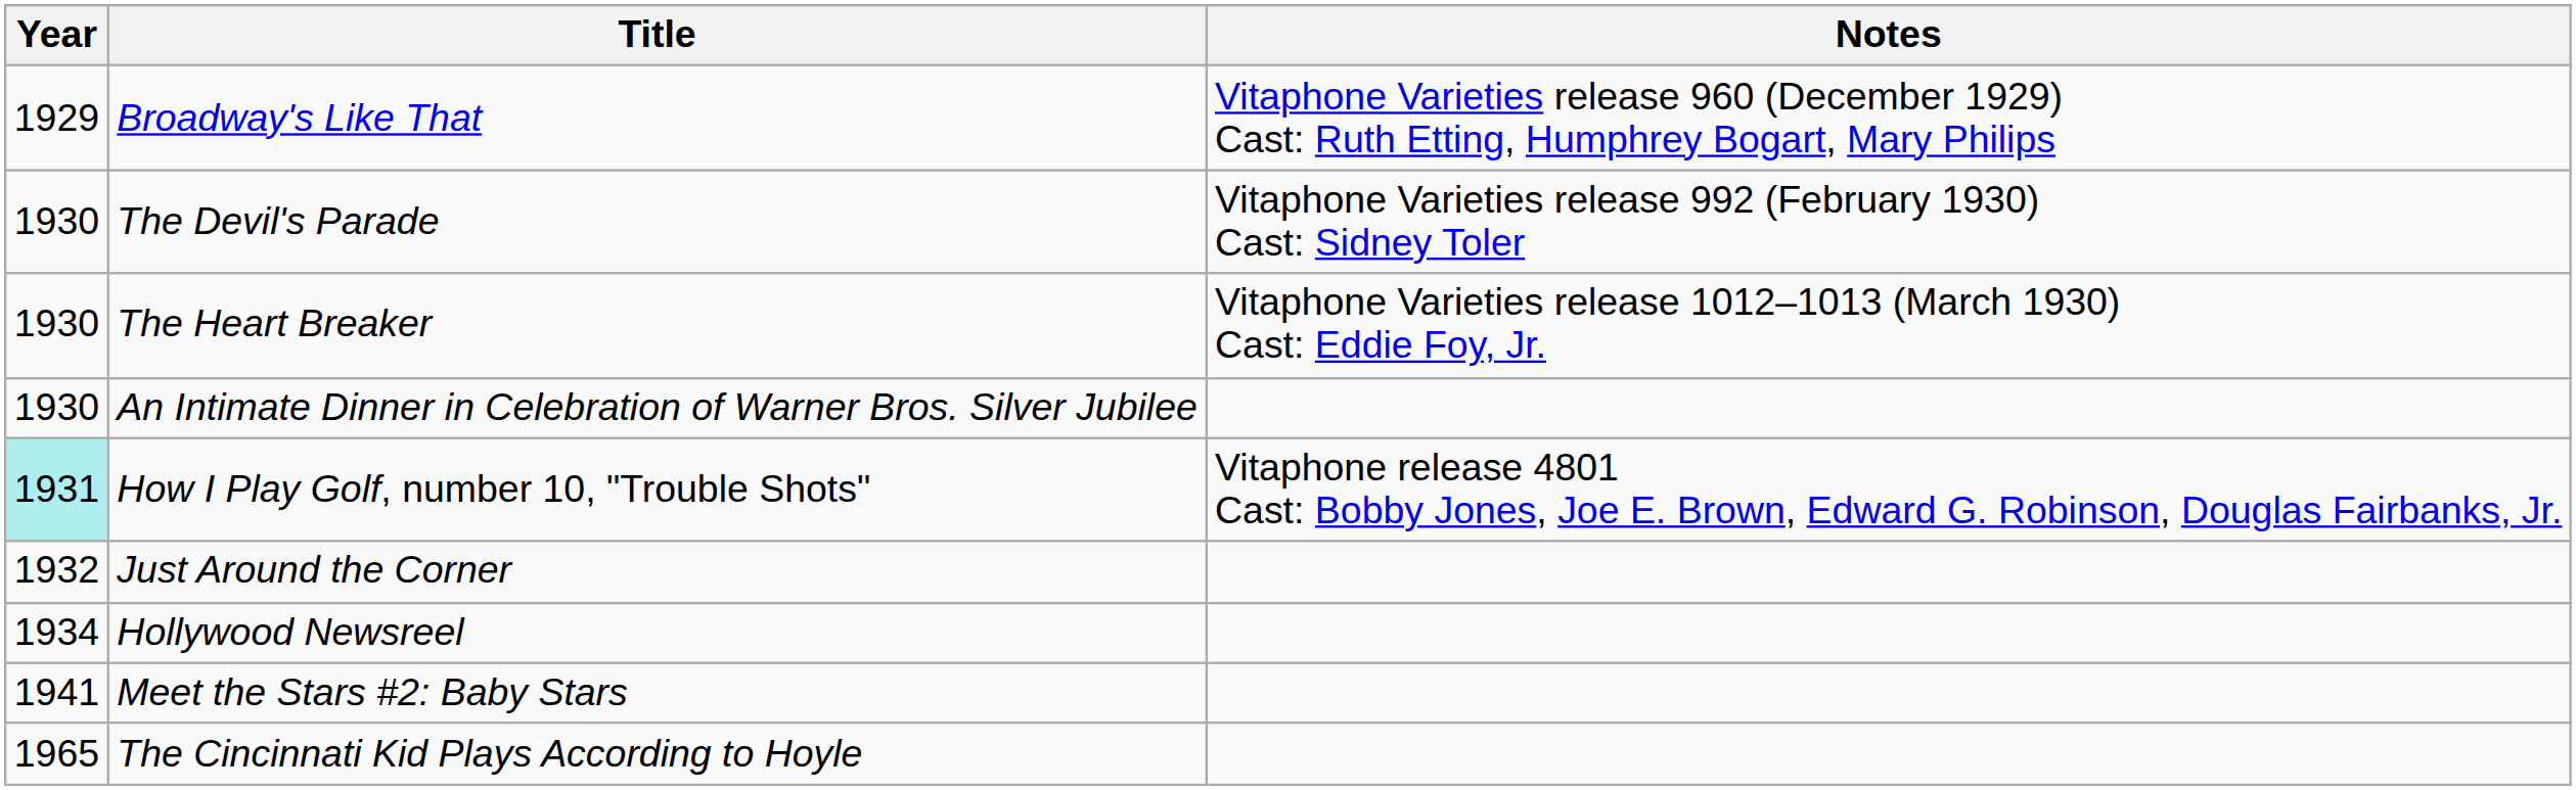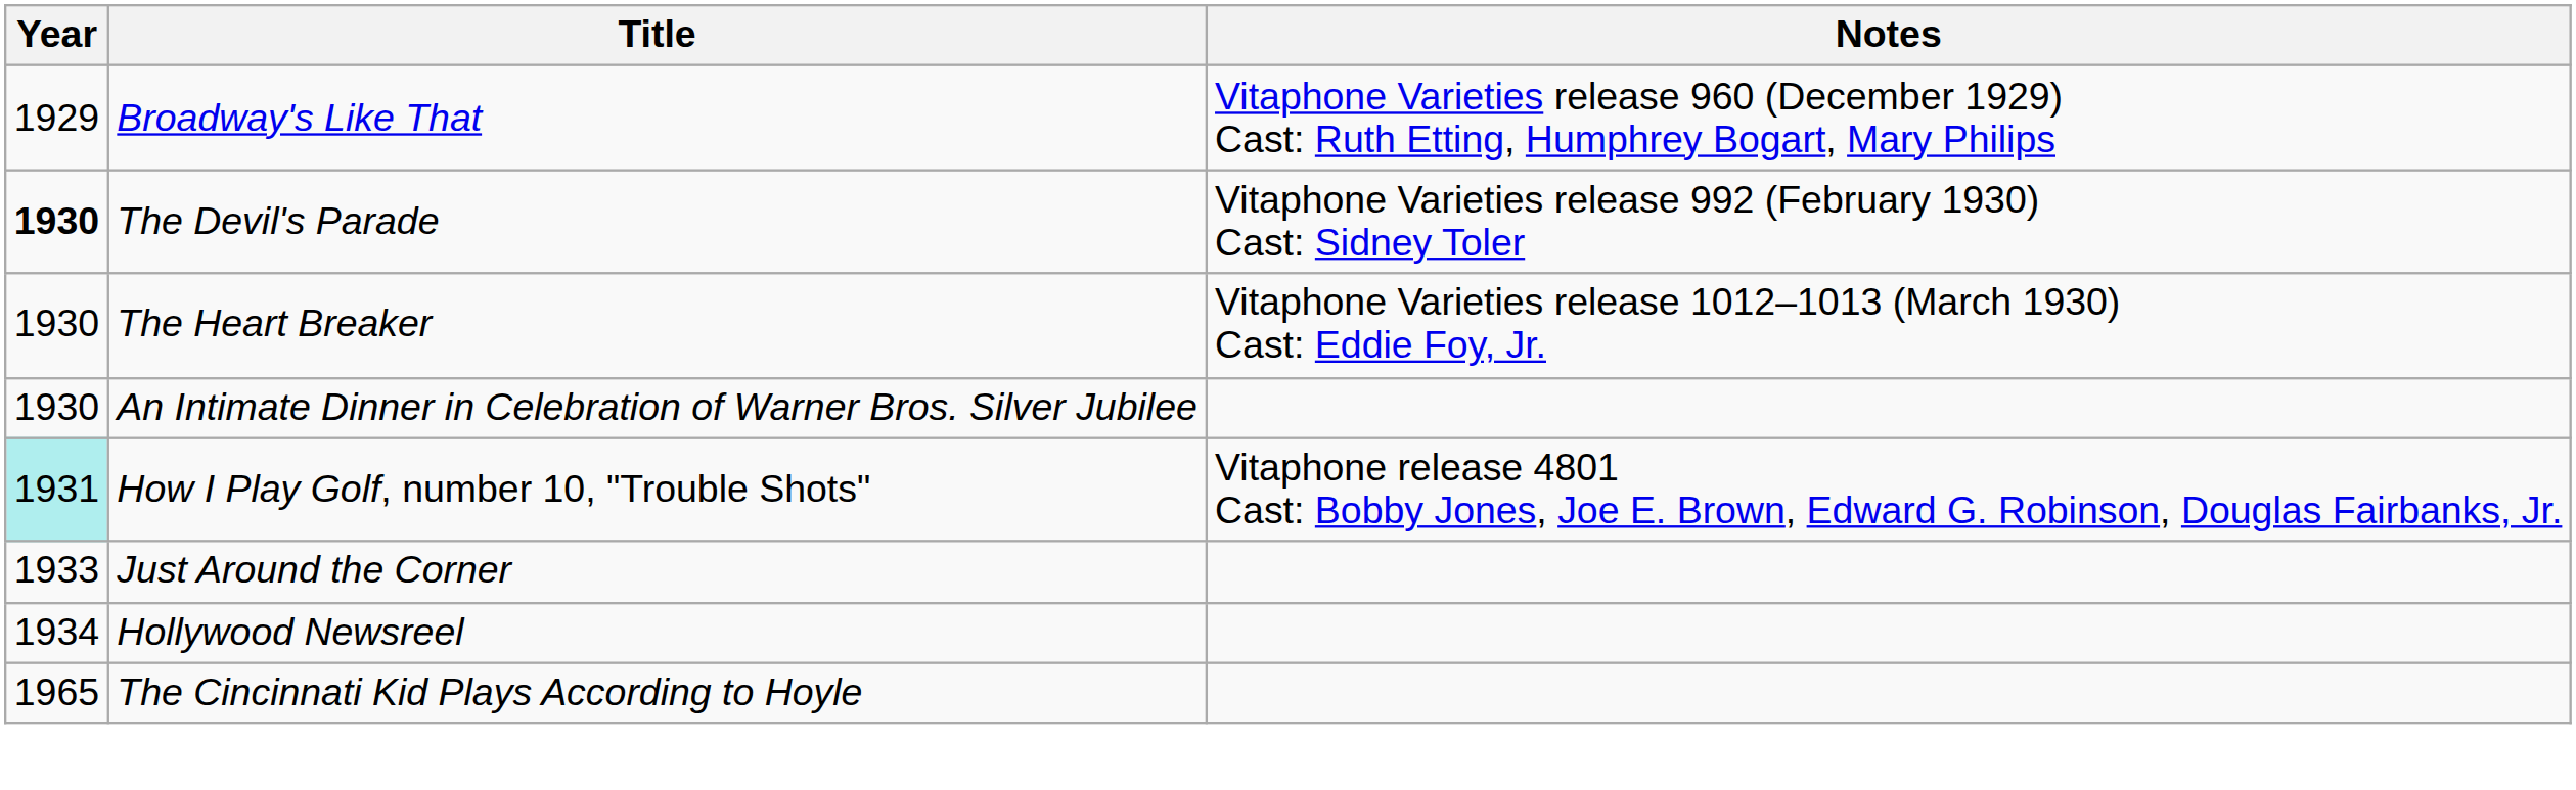 <table class="wikitable sortable">
 <tr>
 <th>Year</th>
 <th>Title</th>
 <th class="unsortable">Notes</th>
 </tr>
 <tr>
 <td>1929</td>
 <td><em><a href='#'>Broadway's Like That</a></em></td>
 <td><a href='#'>Vitaphone Varieties</a> release 960 (December 1929)<br>Cast: <a href='#'>Ruth Etting</a>, <a href='#'>Humphrey Bogart</a>, <a href='#'>Mary Philips</a></td>
 </tr>
 <tr>
-<td>1930</td>
+<td><strong>1930</strong></td>
 <td><em>The Devil's Parade</em></td>
 <td>Vitaphone Varieties release 992 (February 1930)<br>Cast: <a href='#'>Sidney Toler</a></td>
 </tr>
 <tr>
 <td>1930</td>
 <td><em>The Heart Breaker</em></td>
 <td>Vitaphone Varieties release 1012–1013 (March 1930)<br>Cast: <a href='#'>Eddie Foy, Jr.</a></td>
 </tr>
 <tr>
 <td>1930</td>
 <td><em>An Intimate Dinner in Celebration of Warner Bros. Silver Jubilee</em></td>
 <td></td>
 </tr>
 <tr>
 <td style="background: paleturquoise;">1931</td>
 <td><em>How I Play Golf</em>, number 10, "Trouble Shots"</td>
 <td>Vitaphone release 4801<br>Cast: <a href='#'>Bobby Jones</a>, <a href='#'>Joe E. Brown</a>, <a href='#'>Edward G. Robinson</a>, <a href='#'>Douglas Fairbanks, Jr.</a></td>
 </tr>
 <tr>
-<td>1932</td>
+<td>1933</td>
 <td><em>Just Around the Corner</em></td>
 <td></td>
 </tr>
 <tr>
 <td>1934</td>
 <td><em>Hollywood Newsreel</em></td>
 <td></td>
 </tr>
 <tr>
-<td>1941</td>
-<td><em>Meet the Stars #2: Baby Stars</em></td>
-<td></td>
-</tr>
-<tr>
 <td>1965</td>
 <td><em>The Cincinnati Kid Plays According to Hoyle</em></td>
 <td></td>
 </tr>
 </table>
